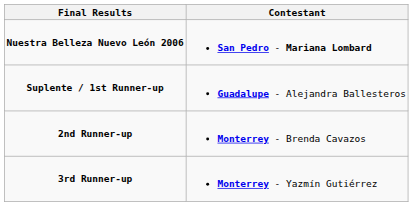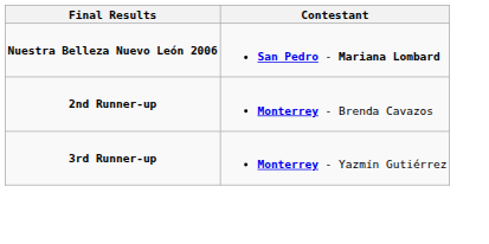 <table class="wikitable">
 <tr>
 <th>Final Results</th>
 <th>Contestant</th>
 </tr>
 <tr>
 <td align="center"><strong>Nuestra Belleza Nuevo León 2006</strong></td>
 <td><br><ul><li><strong><a href='#'>San Pedro</a></strong> - <strong>Mariana Lombard</strong></li></ul></td>
 </tr>
 <tr>
-<td align="center"><strong>Suplente / 1st Runner-up</strong></td>
-<td><br><ul><li><strong><a href='#'>Guadalupe</a></strong> - Alejandra Ballesteros</li></ul></td>
-</tr>
-<tr>
 <td align="center"><strong>2nd Runner-up</strong></td>
 <td><br><ul><li><strong><a href='#'>Monterrey</a></strong> - Brenda Cavazos</li></ul></td>
 </tr>
 <tr>
 <td align="center"><strong>3rd Runner-up</strong></td>
 <td><br><ul><li><strong><a href='#'>Monterrey</a></strong> - Yazmín Gutiérrez</li></ul></td>
 </tr>
 </table>
